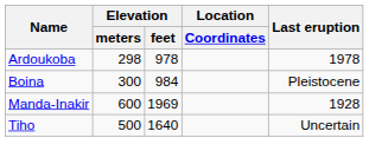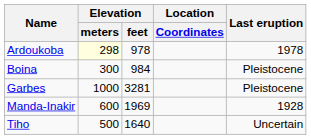 <table class="wikitable">
 <tr>
 <th rowspan="2">Name</th>
 <th colspan ="2">Elevation</th>
 <th>Location</th>
 <th rowspan="2">Last eruption</th>
 </tr>
 <tr>
 <th>meters</th>
 <th>feet</th>
 <th><a href='#'>Coordinates</a></th>
 </tr>
 <tr align="right">
 <td align="left"><a href='#'>Ardoukoba</a></td>
-<td>298</td>
+<td style="background: lightyellow;">298</td>
 <td>978</td>
 <td></td>
 <td>1978</td>
 </tr>
 <tr align="right">
 <td align="left"><a href='#'>Boina</a></td>
 <td>300</td>
 <td>984</td>
+<td></td>
+<td>Pleistocene</td>
+</tr>
+<tr align="right">
+<td align="left"><a href='#'>Garbes</a></td>
+<td>1000</td>
+<td>3281</td>
 <td></td>
 <td>Pleistocene</td>
 </tr>
 <tr align="right">
 <td align="left"><a href='#'>Manda-Inakir</a></td>
 <td>600</td>
 <td>1969</td>
 <td></td>
 <td>1928</td>
 </tr>
 <tr align="right">
 <td align="left"><a href='#'>Tiho</a></td>
 <td>500</td>
 <td>1640</td>
 <td></td>
 <td>Uncertain</td>
 </tr>
 </table>
